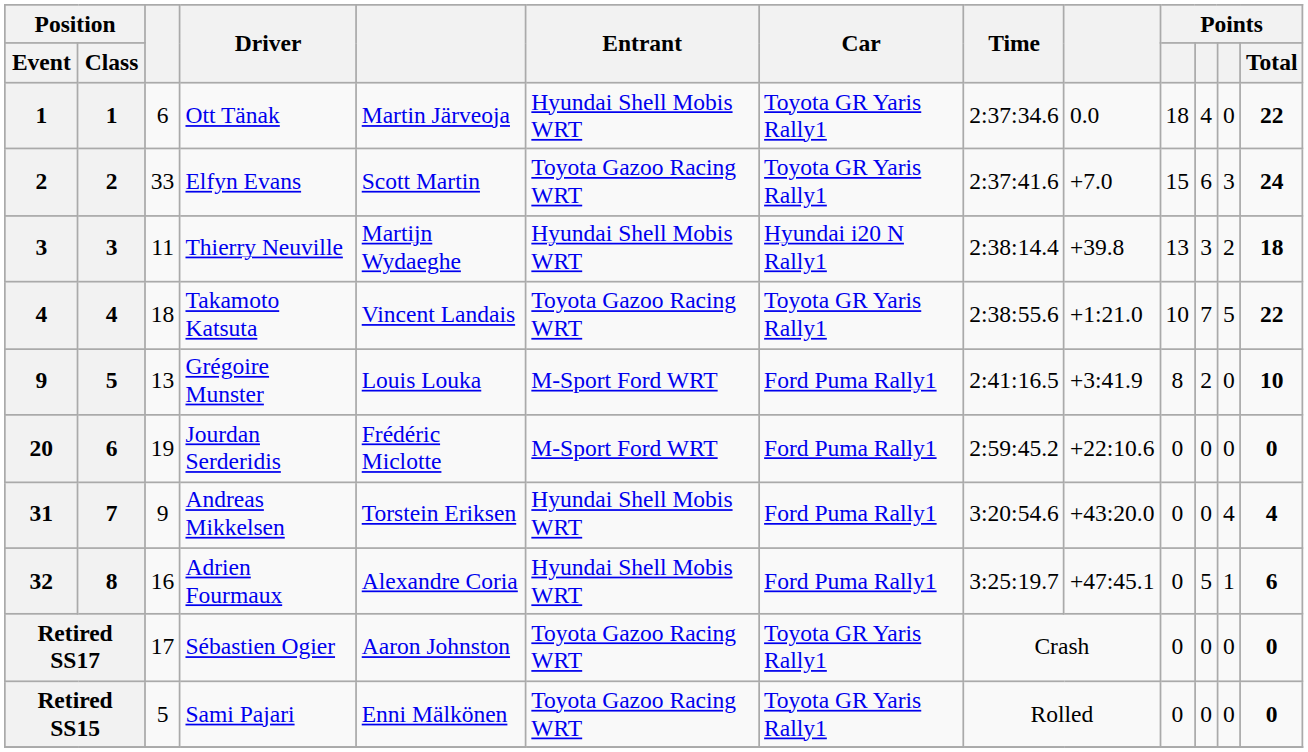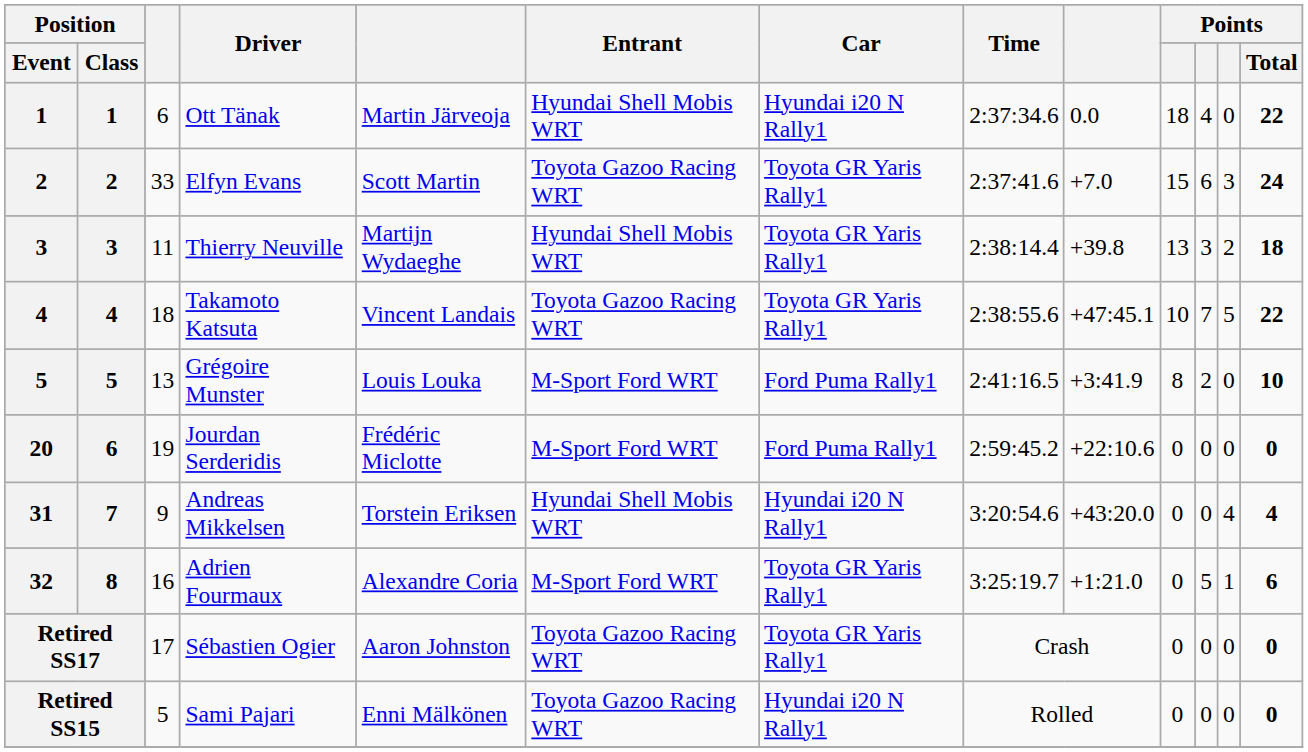 <table class="wikitable" width=85% style="font-size:85%">
 <tr>
 <th colspan="2">Position</th>
 <th rowspan="2"></th>
 <th rowspan="2">Driver</th>
 <th rowspan="2"></th>
 <th rowspan="2">Entrant</th>
 <th rowspan="2">Car</th>
 <th rowspan="2">Time</th>
 <th rowspan="2"></th>
 <th colspan="4">Points</th>
 </tr>
 <tr>
 <th>Event</th>
 <th>Class</th>
 <th></th>
 <th></th>
 <th><a href='#'></a></th>
 <th>Total</th>
 </tr>
 <tr>
 <th>1</th>
 <th>1</th>
 <td align="center">6</td>
 <td><a href='#'>Ott Tänak</a></td>
 <td><a href='#'>Martin Järveoja</a></td>
 <td><a href='#'>Hyundai Shell Mobis WRT</a></td>
-<td><a href='#'>Toyota GR Yaris Rally1</a></td>
+<td><a href='#'>Hyundai i20 N Rally1</a></td>
 <td>2:37:34.6</td>
 <td>0.0</td>
 <td align="center">18</td>
 <td align="center">4</td>
 <td align="center">0</td>
 <td align="center"><strong>22</strong></td>
 </tr>
 <tr>
 <th>2</th>
 <th>2</th>
 <td align="center">33</td>
 <td><a href='#'>Elfyn Evans</a></td>
 <td><a href='#'>Scott Martin</a></td>
 <td><a href='#'>Toyota Gazoo Racing WRT</a></td>
 <td><a href='#'>Toyota GR Yaris Rally1</a></td>
 <td>2:37:41.6</td>
 <td>+7.0</td>
 <td align="center">15</td>
 <td align="center">6</td>
 <td align="center">3</td>
 <td align="center"><strong>24</strong></td>
 </tr>
 <tr>
 <th>3</th>
 <th>3</th>
 <td align="center">11</td>
 <td><a href='#'>Thierry Neuville</a></td>
 <td><a href='#'>Martijn Wydaeghe</a></td>
 <td><a href='#'>Hyundai Shell Mobis WRT</a></td>
-<td><a href='#'>Hyundai i20 N Rally1</a></td>
+<td><a href='#'>Toyota GR Yaris Rally1</a></td>
 <td>2:38:14.4</td>
 <td>+39.8</td>
 <td align="center">13</td>
 <td align="center">3</td>
 <td align="center">2</td>
 <td align="center"><strong>18</strong></td>
 </tr>
 <tr>
 <th>4</th>
 <th>4</th>
 <td align="center">18</td>
 <td><a href='#'>Takamoto Katsuta</a></td>
 <td><a href='#'>Vincent Landais</a></td>
 <td><a href='#'>Toyota Gazoo Racing WRT</a></td>
 <td><a href='#'>Toyota GR Yaris Rally1</a></td>
 <td>2:38:55.6</td>
-<td>+1:21.0</td>
+<td>+47:45.1</td>
 <td align="center">10</td>
 <td align="center">7</td>
 <td align="center">5</td>
 <td align="center"><strong>22</strong></td>
 </tr>
 <tr>
-<th>9</th>
+<th>5</th>
 <th>5</th>
 <td align="center">13</td>
 <td><a href='#'>Grégoire Munster</a></td>
 <td><a href='#'>Louis Louka</a></td>
 <td><a href='#'>M-Sport Ford WRT</a></td>
 <td><a href='#'>Ford Puma Rally1</a></td>
 <td>2:41:16.5</td>
 <td>+3:41.9</td>
 <td align="center">8</td>
 <td align="center">2</td>
 <td align="center">0</td>
 <td align="center"><strong>10</strong></td>
 </tr>
 <tr>
 <th>20</th>
 <th>6</th>
 <td align="center">19</td>
 <td><a href='#'>Jourdan Serderidis</a></td>
 <td><a href='#'>Frédéric Miclotte</a></td>
 <td><a href='#'>M-Sport Ford WRT</a></td>
 <td><a href='#'>Ford Puma Rally1</a></td>
 <td>2:59:45.2</td>
 <td>+22:10.6</td>
 <td align="center">0</td>
 <td align="center">0</td>
 <td align="center">0</td>
 <td align="center"><strong>0</strong></td>
 </tr>
 <tr>
 <th>31</th>
 <th>7</th>
 <td align="center">9</td>
 <td><a href='#'>Andreas Mikkelsen</a></td>
 <td><a href='#'>Torstein Eriksen</a></td>
 <td><a href='#'>Hyundai Shell Mobis WRT</a></td>
-<td><a href='#'>Ford Puma Rally1</a></td>
+<td><a href='#'>Hyundai i20 N Rally1</a></td>
 <td>3:20:54.6</td>
 <td>+43:20.0</td>
 <td align="center">0</td>
 <td align="center">0</td>
 <td align="center">4</td>
 <td align="center"><strong>4</strong></td>
 </tr>
 <tr>
 <th>32</th>
 <th>8</th>
 <td align="center">16</td>
 <td><a href='#'>Adrien Fourmaux</a></td>
 <td><a href='#'>Alexandre Coria</a></td>
-<td><a href='#'>Hyundai Shell Mobis WRT</a></td>
-<td><a href='#'>Ford Puma Rally1</a></td>
+<td><a href='#'>M-Sport Ford WRT</a></td>
+<td><a href='#'>Toyota GR Yaris Rally1</a></td>
 <td>3:25:19.7</td>
-<td>+47:45.1</td>
+<td>+1:21.0</td>
 <td align="center">0</td>
 <td align="center">5</td>
 <td align="center">1</td>
 <td align="center"><strong>6</strong></td>
 </tr>
 <tr>
 <th colspan="2">Retired SS17</th>
 <td align="center">17</td>
 <td><a href='#'>Sébastien Ogier</a></td>
 <td><a href='#'>Aaron Johnston</a></td>
 <td><a href='#'>Toyota Gazoo Racing WRT</a></td>
 <td><a href='#'>Toyota GR Yaris Rally1</a></td>
 <td align="center" colspan="2">Crash</td>
 <td align="center">0</td>
 <td align="center">0</td>
 <td align="center">0</td>
 <td align="center"><strong>0</strong></td>
 </tr>
 <tr>
 <th colspan="2">Retired SS15</th>
 <td align="center">5</td>
 <td><a href='#'>Sami Pajari</a></td>
 <td><a href='#'>Enni Mälkönen</a></td>
 <td><a href='#'>Toyota Gazoo Racing WRT</a></td>
-<td><a href='#'>Toyota GR Yaris Rally1</a></td>
+<td><a href='#'>Hyundai i20 N Rally1</a></td>
 <td align="center" colspan="2">Rolled</td>
 <td align="center">0</td>
 <td align="center">0</td>
 <td align="center">0</td>
 <td align="center"><strong>0</strong></td>
 </tr>
 <tr>
 </tr>
 </table>
